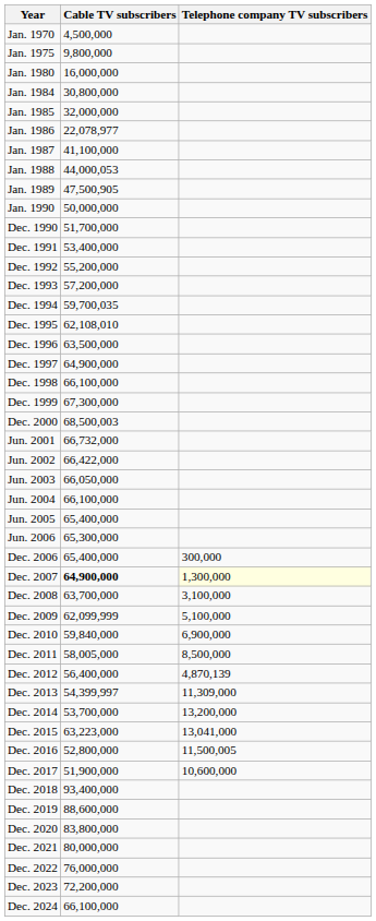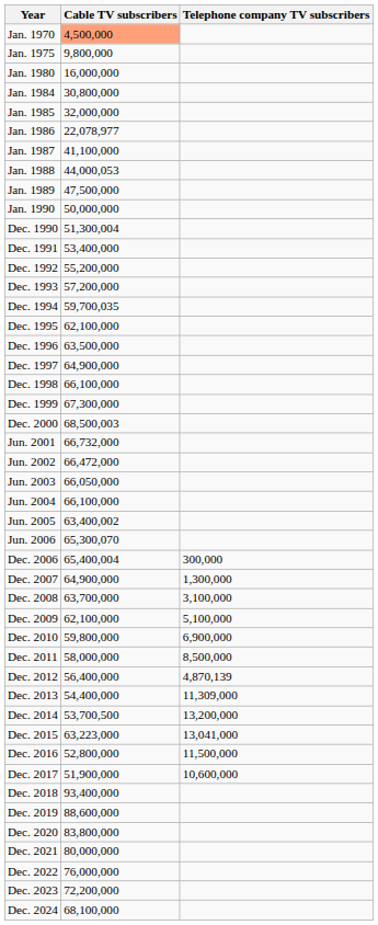 <table class="wikitable">
 <tr>
 <th>Year</th>
 <th>Cable TV subscribers</th>
 <th>Telephone company TV subscribers</th>
 </tr>
 <tr>
 <td>Jan. 1970</td>
-<td>4,500,000</td>
+<td style="background: lightsalmon;">4,500,000</td>
 <td></td>
 </tr>
 <tr>
 <td>Jan. 1975</td>
 <td>9,800,000</td>
 <td></td>
 </tr>
 <tr>
 <td>Jan. 1980</td>
 <td>16,000,000</td>
 <td></td>
 </tr>
 <tr>
 <td>Jan. 1984</td>
 <td>30,800,000</td>
 <td></td>
 </tr>
 <tr>
 <td>Jan. 1985</td>
 <td>32,000,000</td>
 <td></td>
 </tr>
 <tr>
 <td>Jan. 1986</td>
 <td>22,078,977</td>
 <td></td>
 </tr>
 <tr>
 <td>Jan. 1987</td>
 <td>41,100,000</td>
 <td></td>
 </tr>
 <tr>
 <td>Jan. 1988</td>
 <td>44,000,053</td>
 <td></td>
 </tr>
 <tr>
 <td>Jan. 1989</td>
-<td>47,500,905</td>
+<td>47,500,000</td>
 <td></td>
 </tr>
 <tr>
 <td>Jan. 1990</td>
 <td>50,000,000</td>
 <td></td>
 </tr>
 <tr>
 <td>Dec. 1990</td>
-<td>51,700,000</td>
+<td>51,300,004</td>
 <td></td>
 </tr>
 <tr>
 <td>Dec. 1991</td>
 <td>53,400,000</td>
 <td></td>
 </tr>
 <tr>
 <td>Dec. 1992</td>
 <td>55,200,000</td>
 <td></td>
 </tr>
 <tr>
 <td>Dec. 1993</td>
 <td>57,200,000</td>
 <td></td>
 </tr>
 <tr>
 <td>Dec. 1994</td>
 <td>59,700,035</td>
 <td></td>
 </tr>
 <tr>
 <td>Dec. 1995</td>
-<td>62,108,010</td>
+<td>62,100,000</td>
 <td></td>
 </tr>
 <tr>
 <td>Dec. 1996</td>
 <td>63,500,000</td>
 <td></td>
 </tr>
 <tr>
 <td>Dec. 1997</td>
 <td>64,900,000</td>
 <td></td>
 </tr>
 <tr>
 <td>Dec. 1998</td>
 <td>66,100,000</td>
 <td></td>
 </tr>
 <tr>
 <td>Dec. 1999</td>
 <td>67,300,000</td>
 <td></td>
 </tr>
 <tr>
 <td>Dec. 2000</td>
 <td>68,500,003</td>
 <td></td>
 </tr>
 <tr>
 <td>Jun. 2001</td>
 <td>66,732,000</td>
 <td></td>
 </tr>
 <tr>
 <td>Jun. 2002</td>
-<td>66,422,000</td>
+<td>66,472,000</td>
 <td></td>
 </tr>
 <tr>
 <td>Jun. 2003</td>
 <td>66,050,000</td>
 <td></td>
 </tr>
 <tr>
 <td>Jun. 2004</td>
 <td>66,100,000</td>
 <td></td>
 </tr>
 <tr>
 <td>Jun. 2005</td>
-<td>65,400,000</td>
+<td>63,400,002</td>
 <td></td>
 </tr>
 <tr>
 <td>Jun. 2006</td>
-<td>65,300,000</td>
+<td>65,300,070</td>
 <td></td>
 </tr>
 <tr>
 <td>Dec. 2006</td>
-<td>65,400,000</td>
+<td>65,400,004</td>
 <td>300,000</td>
 </tr>
 <tr>
 <td>Dec. 2007</td>
-<td><strong>64,900,000</strong></td>
-<td style="background: lightyellow;">1,300,000</td>
+<td>64,900,000</td>
+<td>1,300,000</td>
 </tr>
 <tr>
 <td>Dec. 2008</td>
 <td>63,700,000</td>
 <td>3,100,000</td>
 </tr>
 <tr>
 <td>Dec. 2009</td>
-<td>62,099,999</td>
+<td>62,100,000</td>
 <td>5,100,000</td>
 </tr>
 <tr>
 <td>Dec. 2010</td>
-<td>59,840,000</td>
+<td>59,800,000</td>
 <td>6,900,000</td>
 </tr>
 <tr>
 <td>Dec. 2011</td>
-<td>58,005,000</td>
+<td>58,000,000</td>
 <td>8,500,000</td>
 </tr>
 <tr>
 <td>Dec. 2012</td>
 <td>56,400,000</td>
 <td>4,870,139</td>
 </tr>
 <tr>
 <td>Dec. 2013</td>
-<td>54,399,997</td>
+<td>54,400,000</td>
 <td>11,309,000</td>
 </tr>
 <tr>
 <td>Dec. 2014</td>
-<td>53,700,000</td>
+<td>53,700,500</td>
 <td>13,200,000</td>
 </tr>
 <tr>
 <td>Dec. 2015</td>
 <td>63,223,000</td>
 <td>13,041,000</td>
 </tr>
 <tr>
 <td>Dec. 2016</td>
 <td>52,800,000</td>
-<td>11,500,005</td>
+<td>11,500,000</td>
 </tr>
 <tr>
 <td>Dec. 2017</td>
 <td>51,900,000</td>
 <td>10,600,000</td>
 </tr>
 <tr>
 <td>Dec. 2018</td>
 <td>93,400,000</td>
 <td></td>
 </tr>
 <tr>
 <td>Dec. 2019</td>
 <td>88,600,000</td>
 <td></td>
 </tr>
 <tr>
 <td>Dec. 2020</td>
 <td>83,800,000</td>
 <td></td>
 </tr>
 <tr>
 <td>Dec. 2021</td>
 <td>80,000,000</td>
 <td></td>
 </tr>
 <tr>
 <td>Dec. 2022</td>
 <td>76,000,000</td>
 <td></td>
 </tr>
 <tr>
 <td>Dec. 2023</td>
 <td>72,200,000</td>
 <td></td>
 </tr>
 <tr>
 <td>Dec. 2024</td>
-<td>66,100,000</td>
+<td>68,100,000</td>
 <td></td>
 </tr>
 </table>
